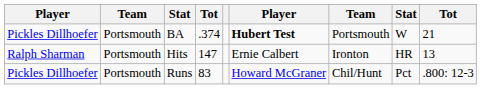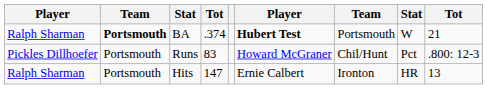 <table class="wikitable">
 <tr>
 <th>Player</th>
 <th>Team</th>
 <th>Stat</th>
 <th>Tot</th>
 <th></th>
 <th>Player</th>
 <th>Team</th>
 <th>Stat</th>
 <th>Tot</th>
 </tr>
 <tr>
-<td><a href='#'>Pickles Dillhoefer</a></td>
-<td>Portsmouth</td>
+<td><a href='#'>Ralph Sharman</a></td>
+<td><strong>Portsmouth</strong></td>
 <td>BA</td>
 <td>.374</td>
 <td></td>
 <td><strong>Hubert Test</strong></td>
 <td>Portsmouth</td>
 <td>W</td>
 <td>21</td>
+</tr>
+<tr>
+<td><a href='#'>Pickles Dillhoefer</a></td>
+<td>Portsmouth</td>
+<td>Runs</td>
+<td>83</td>
+<td></td>
+<td><a href='#'>Howard McGraner</a></td>
+<td>Chil/Hunt</td>
+<td>Pct</td>
+<td>.800: 12-3</td>
 </tr>
 <tr>
 <td><a href='#'>Ralph Sharman</a></td>
 <td>Portsmouth</td>
 <td>Hits</td>
 <td>147</td>
 <td></td>
 <td>Ernie Calbert</td>
 <td>Ironton</td>
 <td>HR</td>
 <td>13</td>
 </tr>
-<tr>
-<td><a href='#'>Pickles Dillhoefer</a></td>
-<td>Portsmouth</td>
-<td>Runs</td>
-<td>83</td>
-<td></td>
-<td><a href='#'>Howard McGraner</a></td>
-<td>Chil/Hunt</td>
-<td>Pct</td>
-<td>.800: 12-3</td>
-</tr>
 </table>
